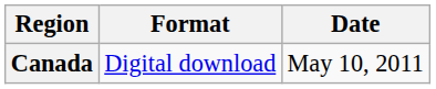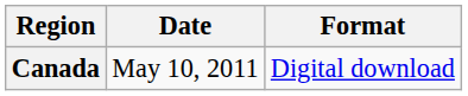 <table class="wikitable plainrowheaders">
 <tr>
 <th scope="col">Region</th>
+<th scope="col">Date</th>
 <th scope="col">Format</th>
-<th scope="col">Date</th>
 </tr>
 <tr>
 <th scope="row">Canada </th>
+<td>May 10, 2011</td>
 <td><a href='#'>Digital download</a></td>
-<td>May 10, 2011</td>
 </tr>
 </table>
